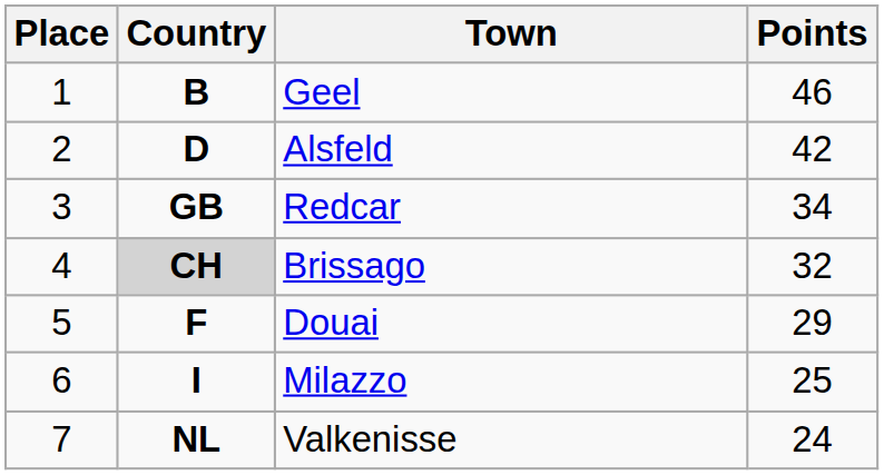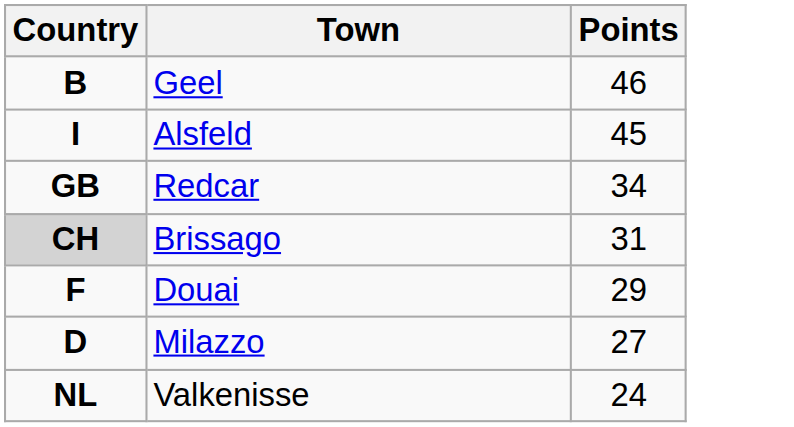 <table class="wikitable">
 <tr>
-<th width="25">Place</th>
 <th width="25">Country</th>
 <th width="200">Town</th>
 <th width="25">Points</th>
 </tr>
 <tr>
-<td align="center">1</td>
 <td align="center"><strong>B</strong></td>
 <td align="left"><a href='#'>Geel</a></td>
 <td align="center">46</td>
 </tr>
 <tr>
-<td align="center">2</td>
-<td align="center"><strong>D</strong></td>
+<td align="center"><strong>I</strong></td>
 <td align="left"><a href='#'>Alsfeld</a></td>
-<td align="center">42</td>
+<td align="center">45</td>
 </tr>
 <tr>
-<td align="center">3</td>
 <td align="center"><strong>GB</strong></td>
 <td align="left"><a href='#'>Redcar</a></td>
 <td align="center">34</td>
 </tr>
 <tr>
-<td align="center">4</td>
 <td align="center" style="background: lightgrey;"><strong>CH</strong></td>
 <td align="left"><a href='#'>Brissago</a></td>
-<td align="center">32</td>
+<td align="center">31</td>
 </tr>
 <tr>
-<td align="center">5</td>
 <td align="center"><strong>F</strong></td>
 <td align="left"><a href='#'>Douai</a></td>
 <td align="center">29</td>
 </tr>
 <tr>
-<td align="center">6</td>
-<td align="center"><strong>I</strong></td>
+<td align="center"><strong>D</strong></td>
 <td align="left"><a href='#'>Milazzo</a></td>
-<td align="center">25</td>
+<td align="center">27</td>
 </tr>
 <tr>
-<td align="center">7</td>
 <td align="center"><strong>NL</strong></td>
 <td align="left">Valkenisse</td>
 <td align="center">24</td>
 </tr>
 </table>
